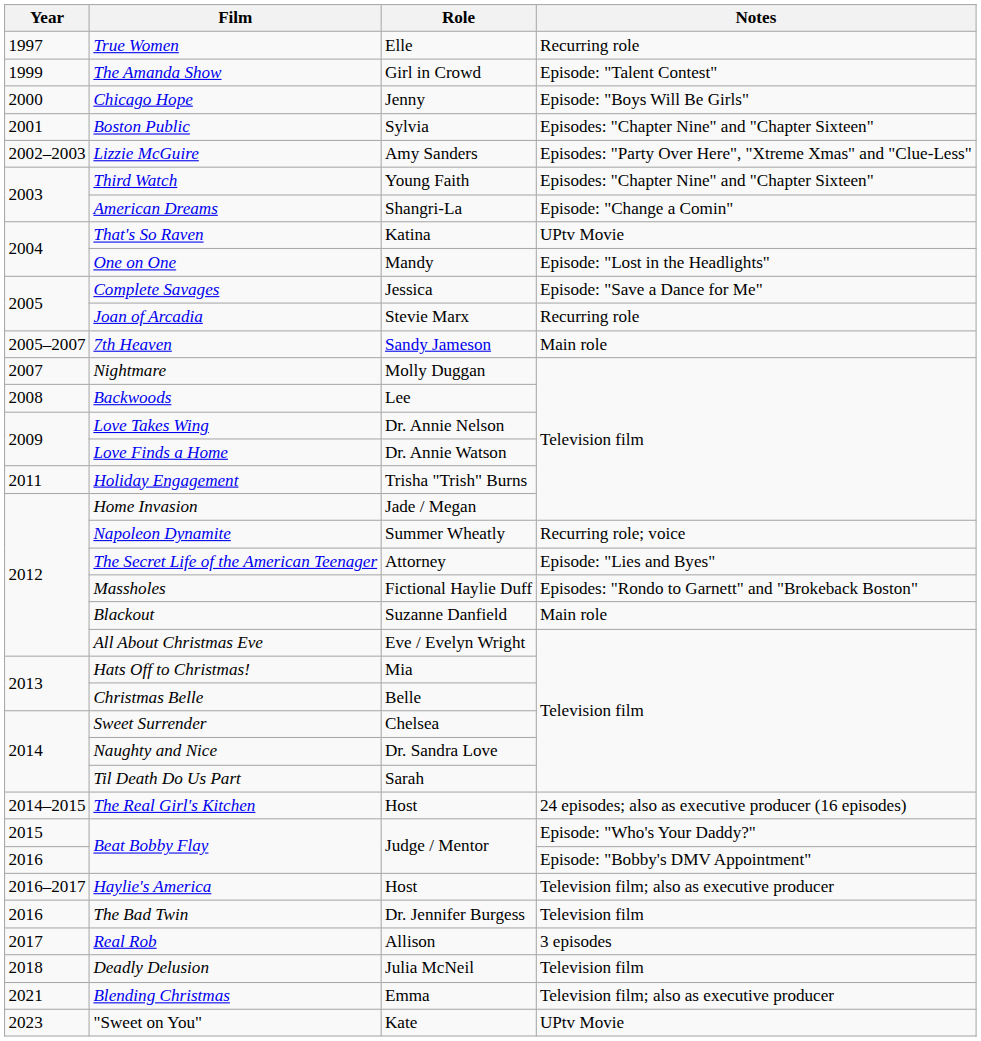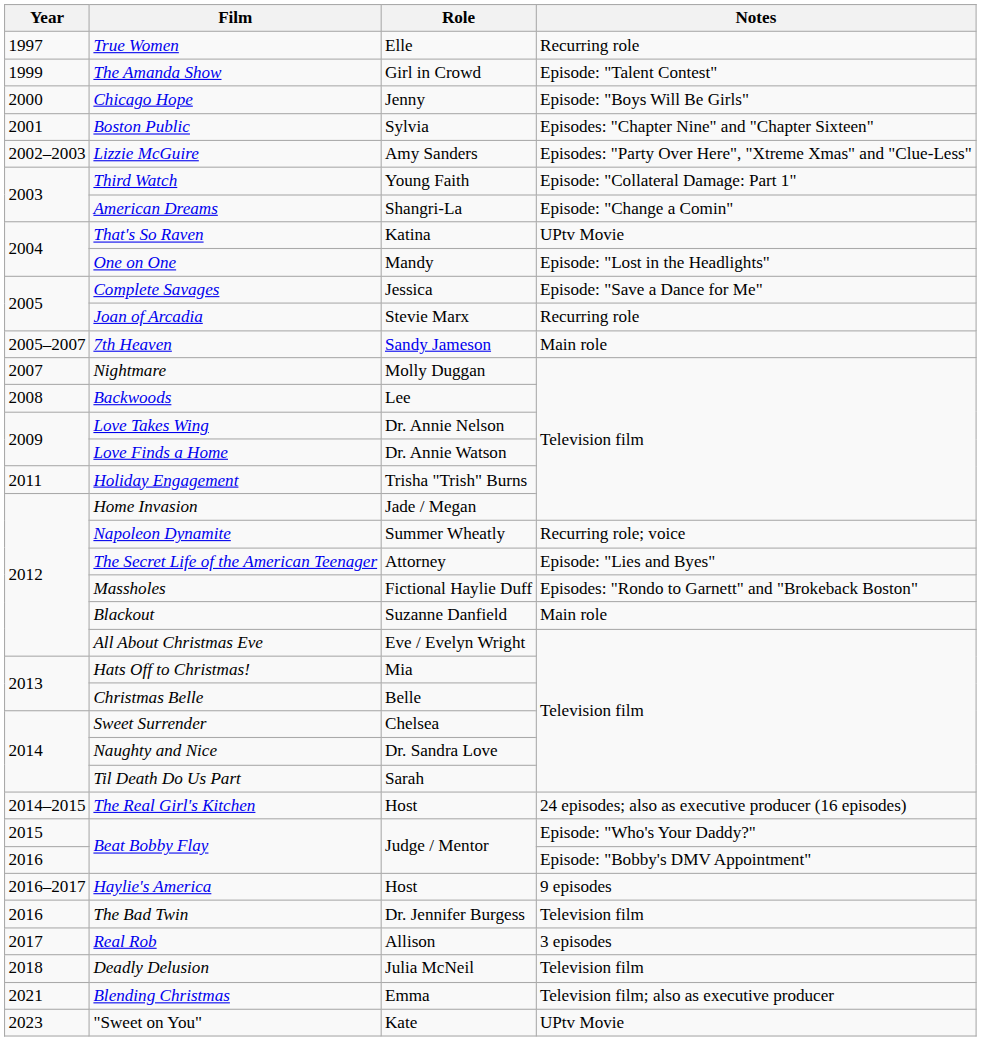 <table class="wikitable sortable">
 <tr>
 <th>Year</th>
 <th>Film</th>
 <th>Role</th>
 <th class="unsortable">Notes</th>
 </tr>
 <tr>
 <td>1997</td>
 <td><em><a href='#'>True Women</a></em></td>
 <td>Elle</td>
 <td>Recurring role</td>
 </tr>
 <tr>
 <td>1999</td>
 <td><em><a href='#'>The Amanda Show</a></em></td>
 <td>Girl in Crowd</td>
 <td>Episode: "Talent Contest"</td>
 </tr>
 <tr>
 <td>2000</td>
 <td><em><a href='#'>Chicago Hope</a></em></td>
 <td>Jenny</td>
 <td>Episode: "Boys Will Be Girls"</td>
 </tr>
 <tr>
 <td>2001</td>
 <td><em><a href='#'>Boston Public</a></em></td>
 <td>Sylvia</td>
 <td>Episodes: "Chapter Nine" and "Chapter Sixteen"</td>
 </tr>
 <tr>
 <td>2002–2003</td>
 <td><em><a href='#'>Lizzie McGuire</a></em></td>
 <td>Amy Sanders</td>
 <td>Episodes: "Party Over Here", "Xtreme Xmas" and "Clue-Less"</td>
 </tr>
 <tr>
 <td rowspan=2>2003</td>
 <td><em><a href='#'>Third Watch</a></em></td>
 <td>Young Faith</td>
-<td>Episodes: "Chapter Nine" and "Chapter Sixteen"</td>
+<td>Episode: "Collateral Damage: Part 1"</td>
 </tr>
 <tr>
 <td><em><a href='#'>American Dreams</a></em></td>
 <td>Shangri-La</td>
 <td>Episode: "Change a Comin"</td>
 </tr>
 <tr>
 <td rowspan=2>2004</td>
 <td><em><a href='#'>That's So Raven</a></em></td>
 <td>Katina</td>
 <td>UPtv Movie</td>
 </tr>
 <tr>
 <td><em><a href='#'>One on One</a></em></td>
 <td>Mandy</td>
 <td>Episode: "Lost in the Headlights"</td>
 </tr>
 <tr>
 <td rowspan=2>2005</td>
 <td><em><a href='#'>Complete Savages</a></em></td>
 <td>Jessica</td>
 <td>Episode: "Save a Dance for Me"</td>
 </tr>
 <tr>
 <td><em><a href='#'>Joan of Arcadia</a></em></td>
 <td>Stevie Marx</td>
 <td>Recurring role</td>
 </tr>
 <tr>
 <td>2005–2007</td>
 <td><em><a href='#'>7th Heaven</a></em></td>
 <td><a href='#'>Sandy Jameson</a></td>
 <td>Main role</td>
 </tr>
 <tr>
 <td>2007</td>
 <td><em>Nightmare</em></td>
 <td>Molly Duggan</td>
 <td rowspan=6>Television film</td>
 </tr>
 <tr>
 <td>2008</td>
 <td><em><a href='#'>Backwoods</a></em></td>
 <td>Lee</td>
 </tr>
 <tr>
 <td rowspan=2>2009</td>
 <td><em><a href='#'>Love Takes Wing</a></em></td>
 <td>Dr. Annie Nelson</td>
 </tr>
 <tr>
 <td><em><a href='#'>Love Finds a Home</a></em></td>
 <td>Dr. Annie Watson</td>
 </tr>
 <tr>
 <td>2011</td>
 <td><em><a href='#'>Holiday Engagement</a></em></td>
 <td>Trisha "Trish" Burns</td>
 </tr>
 <tr>
 <td rowspan=6>2012</td>
 <td><em>Home Invasion</em></td>
 <td>Jade / Megan</td>
 </tr>
 <tr>
 <td><em><a href='#'>Napoleon Dynamite</a></em></td>
 <td>Summer Wheatly</td>
 <td>Recurring role; voice</td>
 </tr>
 <tr>
 <td><em><a href='#'>The Secret Life of the American Teenager</a></em></td>
 <td>Attorney</td>
 <td>Episode: "Lies and Byes"</td>
 </tr>
 <tr>
 <td><em>Massholes</em></td>
 <td>Fictional Haylie Duff</td>
 <td>Episodes: "Rondo to Garnett" and "Brokeback Boston"</td>
 </tr>
 <tr>
 <td><em>Blackout</em></td>
 <td>Suzanne Danfield</td>
 <td>Main role</td>
 </tr>
 <tr>
 <td><em>All About Christmas Eve</em></td>
 <td>Eve / Evelyn Wright</td>
 <td rowspan=6>Television film</td>
 </tr>
 <tr>
 <td rowspan=2>2013</td>
 <td><em>Hats Off to Christmas!</em></td>
 <td>Mia</td>
 </tr>
 <tr>
 <td><em>Christmas Belle</em></td>
 <td>Belle</td>
 </tr>
 <tr>
 <td rowspan=3>2014</td>
 <td><em>Sweet Surrender</em></td>
 <td>Chelsea</td>
 </tr>
 <tr>
 <td><em>Naughty and Nice</em></td>
 <td>Dr. Sandra Love</td>
 </tr>
 <tr>
 <td><em>Til Death Do Us Part</em></td>
 <td>Sarah</td>
 </tr>
 <tr>
 <td>2014–2015</td>
 <td><em><a href='#'>The Real Girl's Kitchen</a></em></td>
 <td>Host</td>
 <td>24 episodes; also as executive producer (16 episodes)</td>
 </tr>
 <tr>
 <td>2015</td>
 <td rowspan="2"><em><a href='#'>Beat Bobby Flay</a></em></td>
 <td rowspan="2">Judge / Mentor</td>
 <td>Episode: "Who's Your Daddy?"</td>
 </tr>
 <tr>
 <td>2016</td>
 <td>Episode: "Bobby's DMV Appointment"</td>
 </tr>
 <tr>
 <td>2016–2017</td>
 <td><em><a href='#'>Haylie's America</a></em></td>
 <td>Host</td>
-<td>Television film; also as executive producer</td>
+<td>9 episodes</td>
 </tr>
 <tr>
 <td>2016</td>
 <td><em>The Bad Twin</em></td>
 <td>Dr. Jennifer Burgess</td>
 <td>Television film</td>
 </tr>
 <tr>
 <td>2017</td>
 <td><em><a href='#'>Real Rob</a></em></td>
 <td>Allison</td>
 <td>3 episodes</td>
 </tr>
 <tr>
 <td>2018</td>
 <td><em>Deadly Delusion</em></td>
 <td>Julia McNeil</td>
 <td>Television film</td>
 </tr>
 <tr>
 <td>2021</td>
 <td><em><a href='#'>Blending Christmas</a></em></td>
 <td>Emma</td>
 <td>Television film; also as executive producer</td>
 </tr>
 <tr>
 <td>2023</td>
 <td>"Sweet on You"</td>
 <td>Kate</td>
 <td>UPtv Movie</td>
 </tr>
 </table>
